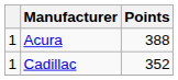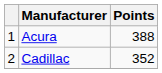 <table class="wikitable" style="font-size: 95%;">
 <tr>
 <th scope="col"></th>
 <th scope="col">Manufacturer</th>
 <th scope="col">Points</th>
 </tr>
 <tr>
 <td align=center>1</td>
 <td> <a href='#'>Acura</a></td>
 <td align=right>388</td>
 </tr>
 <tr>
-<td align=center>1</td>
+<td align=center>2</td>
 <td> <a href='#'>Cadillac</a></td>
 <td align=right>352</td>
 </tr>
 <tr>
 </tr>
 </table>
